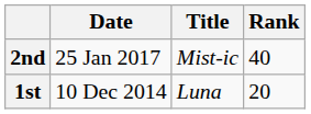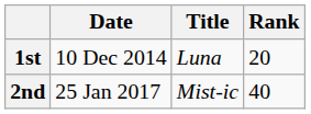 <table class="wikitable">
 <tr>
 <th></th>
 <th>Date</th>
 <th>Title</th>
 <th>Rank</th>
 </tr>
 <tr>
+<th>1st</th>
+<td>10 Dec 2014</td>
+<td><em>Luna</em></td>
+<td>20</td>
+</tr>
+<tr>
 <th>2nd</th>
 <td>25 Jan 2017</td>
 <td><em>Mist-ic</em></td>
 <td>40</td>
 </tr>
-<tr>
-<th>1st</th>
-<td>10 Dec 2014</td>
-<td><em>Luna</em></td>
-<td>20</td>
-</tr>
 </table>
